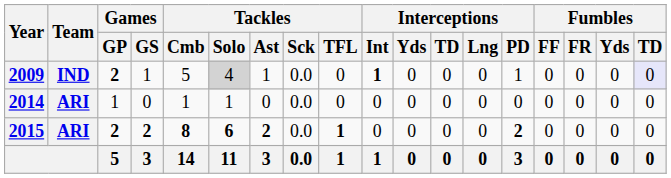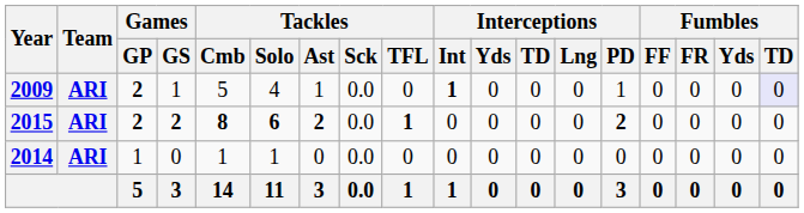 <table class="wikitable" style="text-align:center">
 <tr>
 <th rowspan="2">Year</th>
 <th rowspan="2">Team</th>
 <th colspan="2">Games</th>
 <th colspan="5">Tackles</th>
 <th colspan="5">Interceptions</th>
 <th colspan="4">Fumbles</th>
 </tr>
 <tr>
 <th>GP</th>
 <th>GS</th>
 <th>Cmb</th>
 <th>Solo</th>
 <th>Ast</th>
 <th>Sck</th>
 <th>TFL</th>
 <th>Int</th>
 <th>Yds</th>
 <th>TD</th>
 <th>Lng</th>
 <th>PD</th>
 <th>FF</th>
 <th>FR</th>
 <th>Yds</th>
 <th>TD</th>
 </tr>
 <tr>
 <th><a href='#'>2009</a></th>
-<th><a href='#'>IND</a></th>
+<th><a href='#'>ARI</a></th>
 <td><strong>2</strong></td>
 <td>1</td>
 <td>5</td>
-<td style="background: lightgrey;">4</td>
+<td>4</td>
 <td>1</td>
 <td>0.0</td>
 <td>0</td>
 <td><strong>1</strong></td>
 <td>0</td>
 <td>0</td>
 <td>0</td>
 <td>1</td>
 <td>0</td>
 <td>0</td>
 <td>0</td>
 <td style="background: lavender;">0</td>
+</tr>
+<tr>
+<th><a href='#'>2015</a></th>
+<th><a href='#'>ARI</a></th>
+<td><strong>2</strong></td>
+<td><strong>2</strong></td>
+<td><strong>8</strong></td>
+<td><strong>6</strong></td>
+<td><strong>2</strong></td>
+<td>0.0</td>
+<td><strong>1</strong></td>
+<td>0</td>
+<td>0</td>
+<td>0</td>
+<td>0</td>
+<td><strong>2</strong></td>
+<td>0</td>
+<td>0</td>
+<td>0</td>
+<td>0</td>
 </tr>
 <tr>
 <th><a href='#'>2014</a></th>
 <th><a href='#'>ARI</a></th>
 <td>1</td>
 <td>0</td>
 <td>1</td>
 <td>1</td>
 <td>0</td>
 <td>0.0</td>
 <td>0</td>
 <td>0</td>
 <td>0</td>
 <td>0</td>
 <td>0</td>
 <td>0</td>
-<td>0</td>
-<td>0</td>
-<td>0</td>
-<td>0</td>
-</tr>
-<tr>
-<th><a href='#'>2015</a></th>
-<th><a href='#'>ARI</a></th>
-<td><strong>2</strong></td>
-<td><strong>2</strong></td>
-<td><strong>8</strong></td>
-<td><strong>6</strong></td>
-<td><strong>2</strong></td>
-<td>0.0</td>
-<td><strong>1</strong></td>
-<td>0</td>
-<td>0</td>
-<td>0</td>
-<td>0</td>
-<td><strong>2</strong></td>
 <td>0</td>
 <td>0</td>
 <td>0</td>
 <td>0</td>
 </tr>
 <tr>
 <th colspan="2"></th>
 <th>5</th>
 <th>3</th>
 <th>14</th>
 <th>11</th>
 <th>3</th>
 <th>0.0</th>
 <th>1</th>
 <th>1</th>
 <th>0</th>
 <th>0</th>
 <th>0</th>
 <th>3</th>
 <th>0</th>
 <th>0</th>
 <th>0</th>
 <th>0</th>
 </tr>
 </table>
